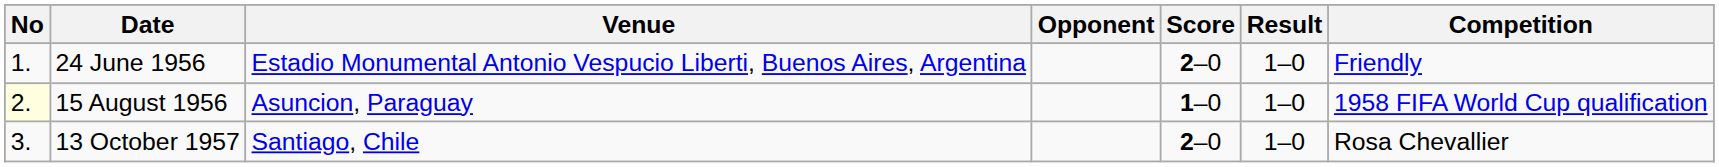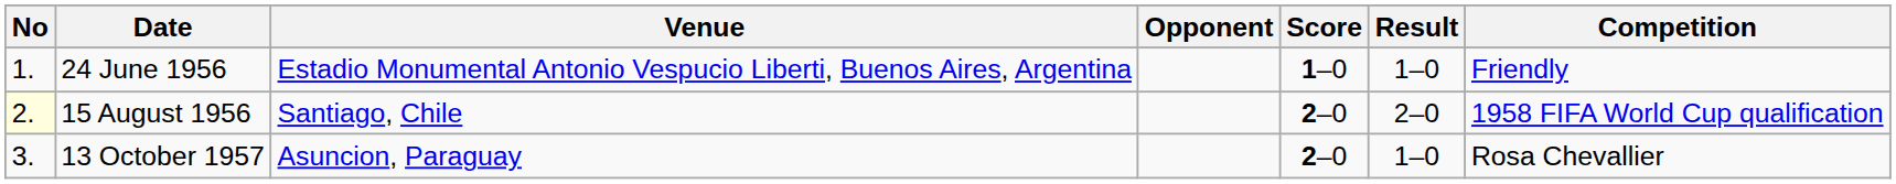 <table class="wikitable" style="font-size:85%;">
 <tr>
 <th>No</th>
 <th>Date</th>
 <th>Venue</th>
 <th>Opponent</th>
 <th>Score</th>
 <th>Result</th>
 <th>Competition</th>
 </tr>
 <tr>
 <td>1.</td>
 <td>24 June 1956</td>
 <td><a href='#'>Estadio Monumental Antonio Vespucio Liberti</a>, <a href='#'>Buenos Aires</a>, <a href='#'>Argentina</a></td>
 <td></td>
-<td align=center><strong>2</strong>–0</td>
+<td align=center><strong>1</strong>–0</td>
 <td align=center>1–0</td>
 <td><a href='#'>Friendly</a></td>
 </tr>
 <tr>
 <td style="background: lightyellow;">2.</td>
 <td>15 August 1956</td>
-<td><a href='#'>Asuncion</a>, <a href='#'>Paraguay</a></td>
+<td><a href='#'>Santiago</a>, <a href='#'>Chile</a></td>
 <td></td>
-<td align=center><strong>1</strong>–0</td>
-<td align=center>1–0</td>
+<td align=center><strong>2</strong>–0</td>
+<td align=center>2–0</td>
 <td><a href='#'>1958 FIFA World Cup qualification</a></td>
 </tr>
 <tr>
 <td>3.</td>
 <td>13 October 1957</td>
-<td><a href='#'>Santiago</a>, <a href='#'>Chile</a></td>
+<td><a href='#'>Asuncion</a>, <a href='#'>Paraguay</a></td>
 <td></td>
 <td align=center><strong>2</strong>–0</td>
 <td align=center>1–0</td>
 <td>Rosa Chevallier</td>
 </tr>
 </table>
